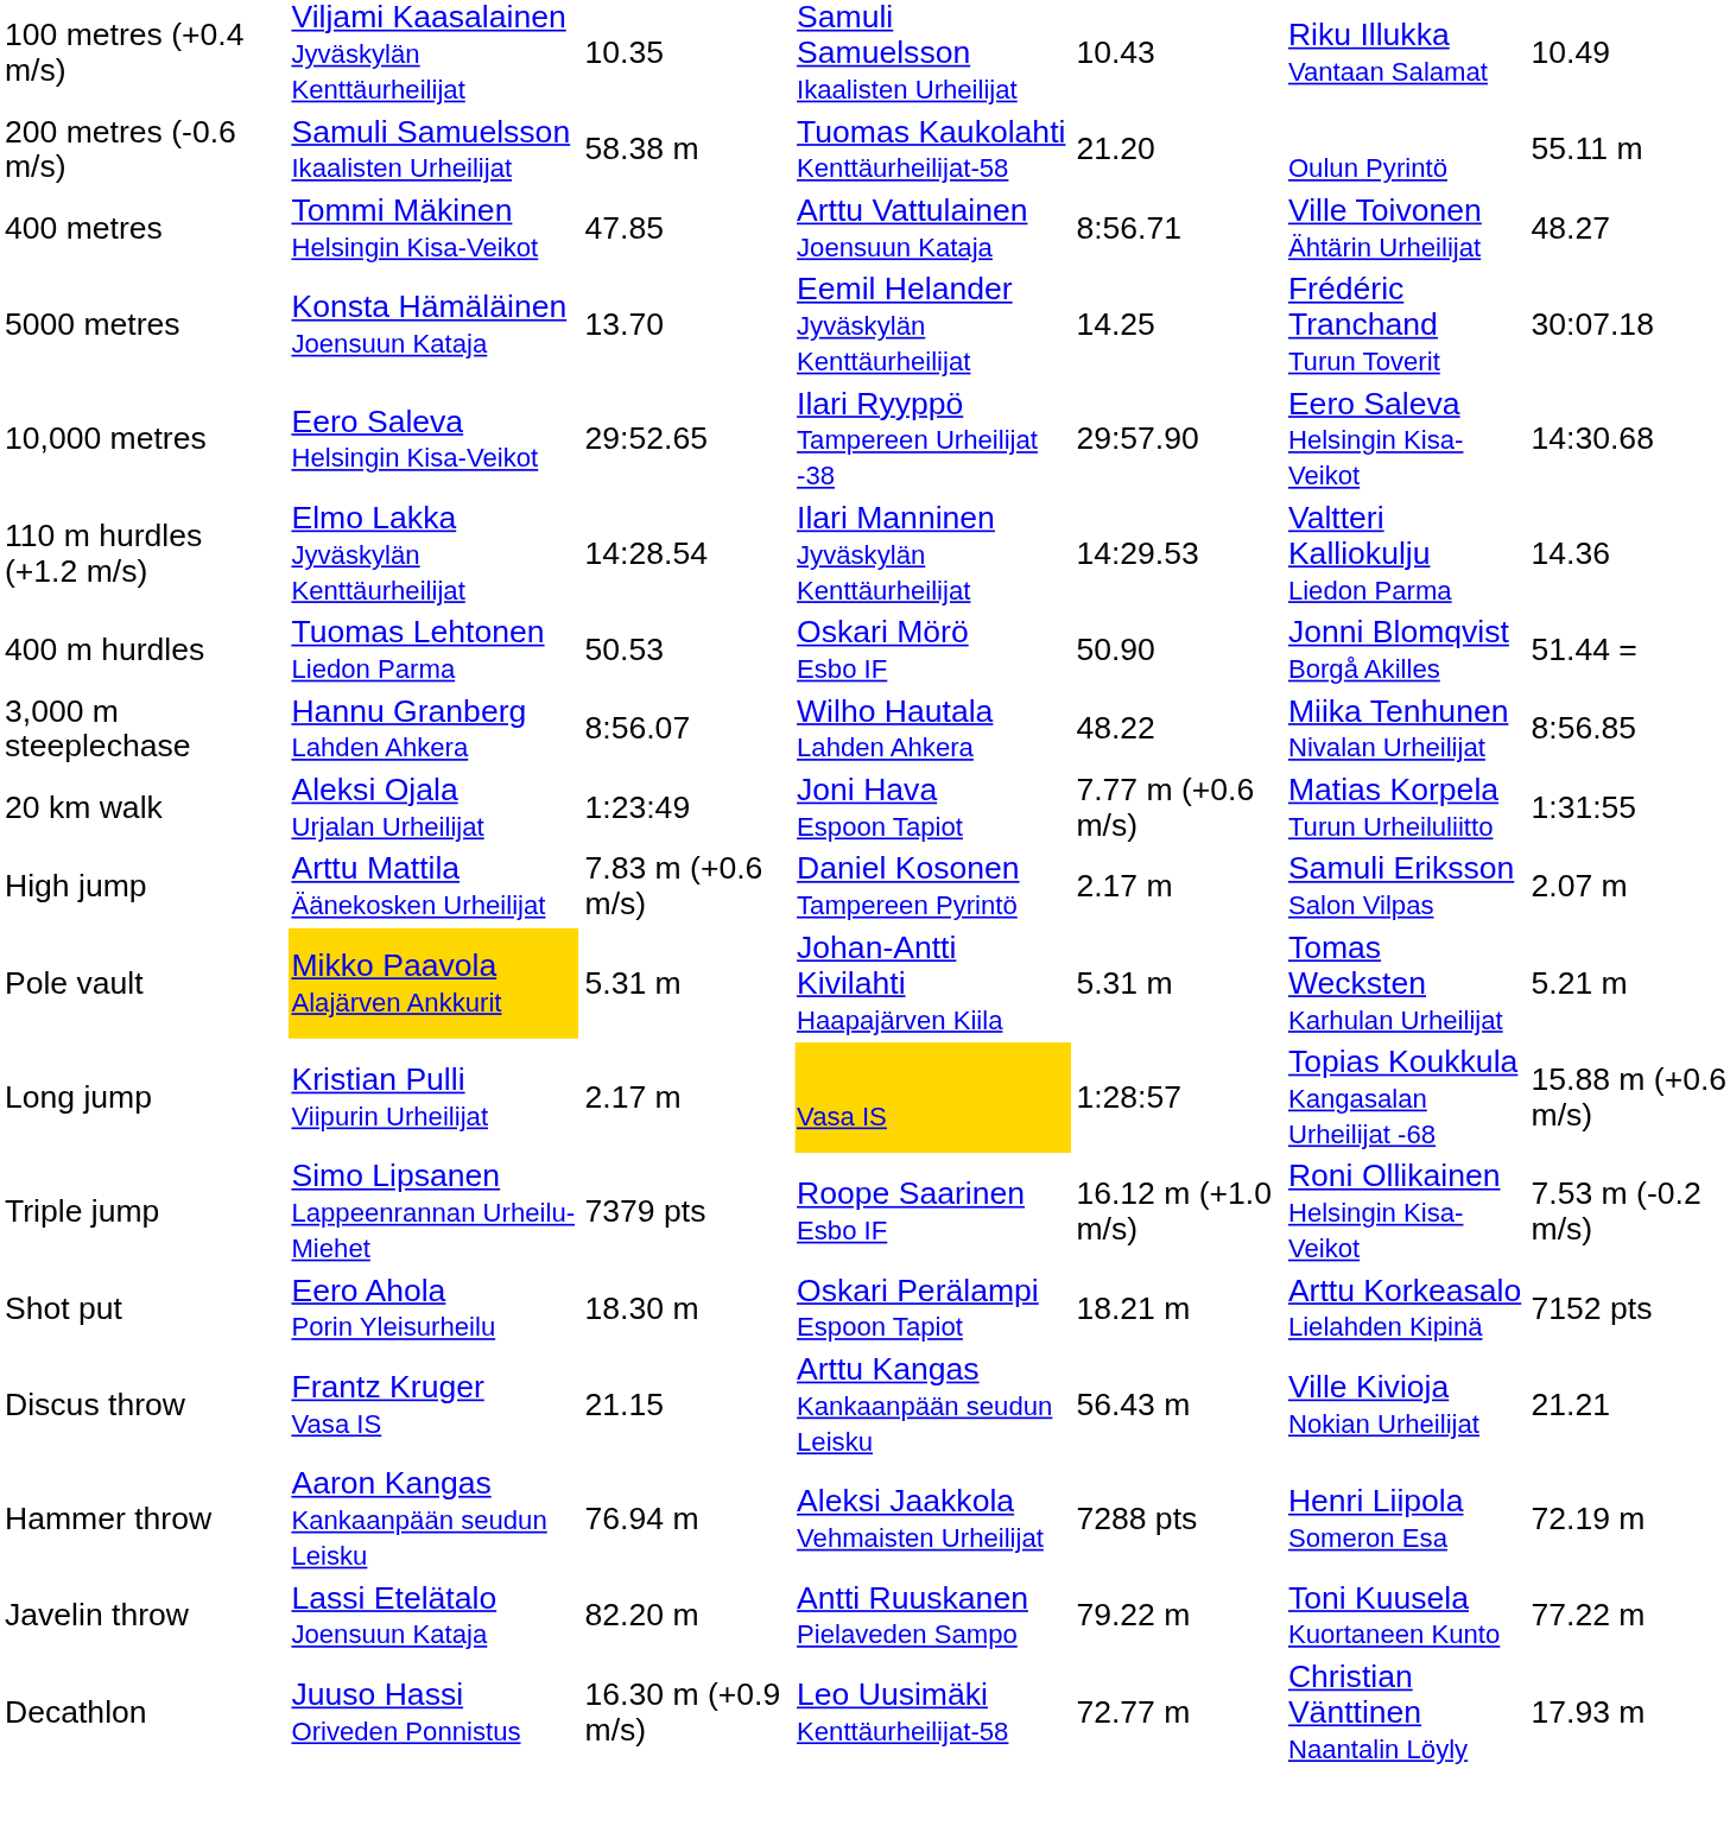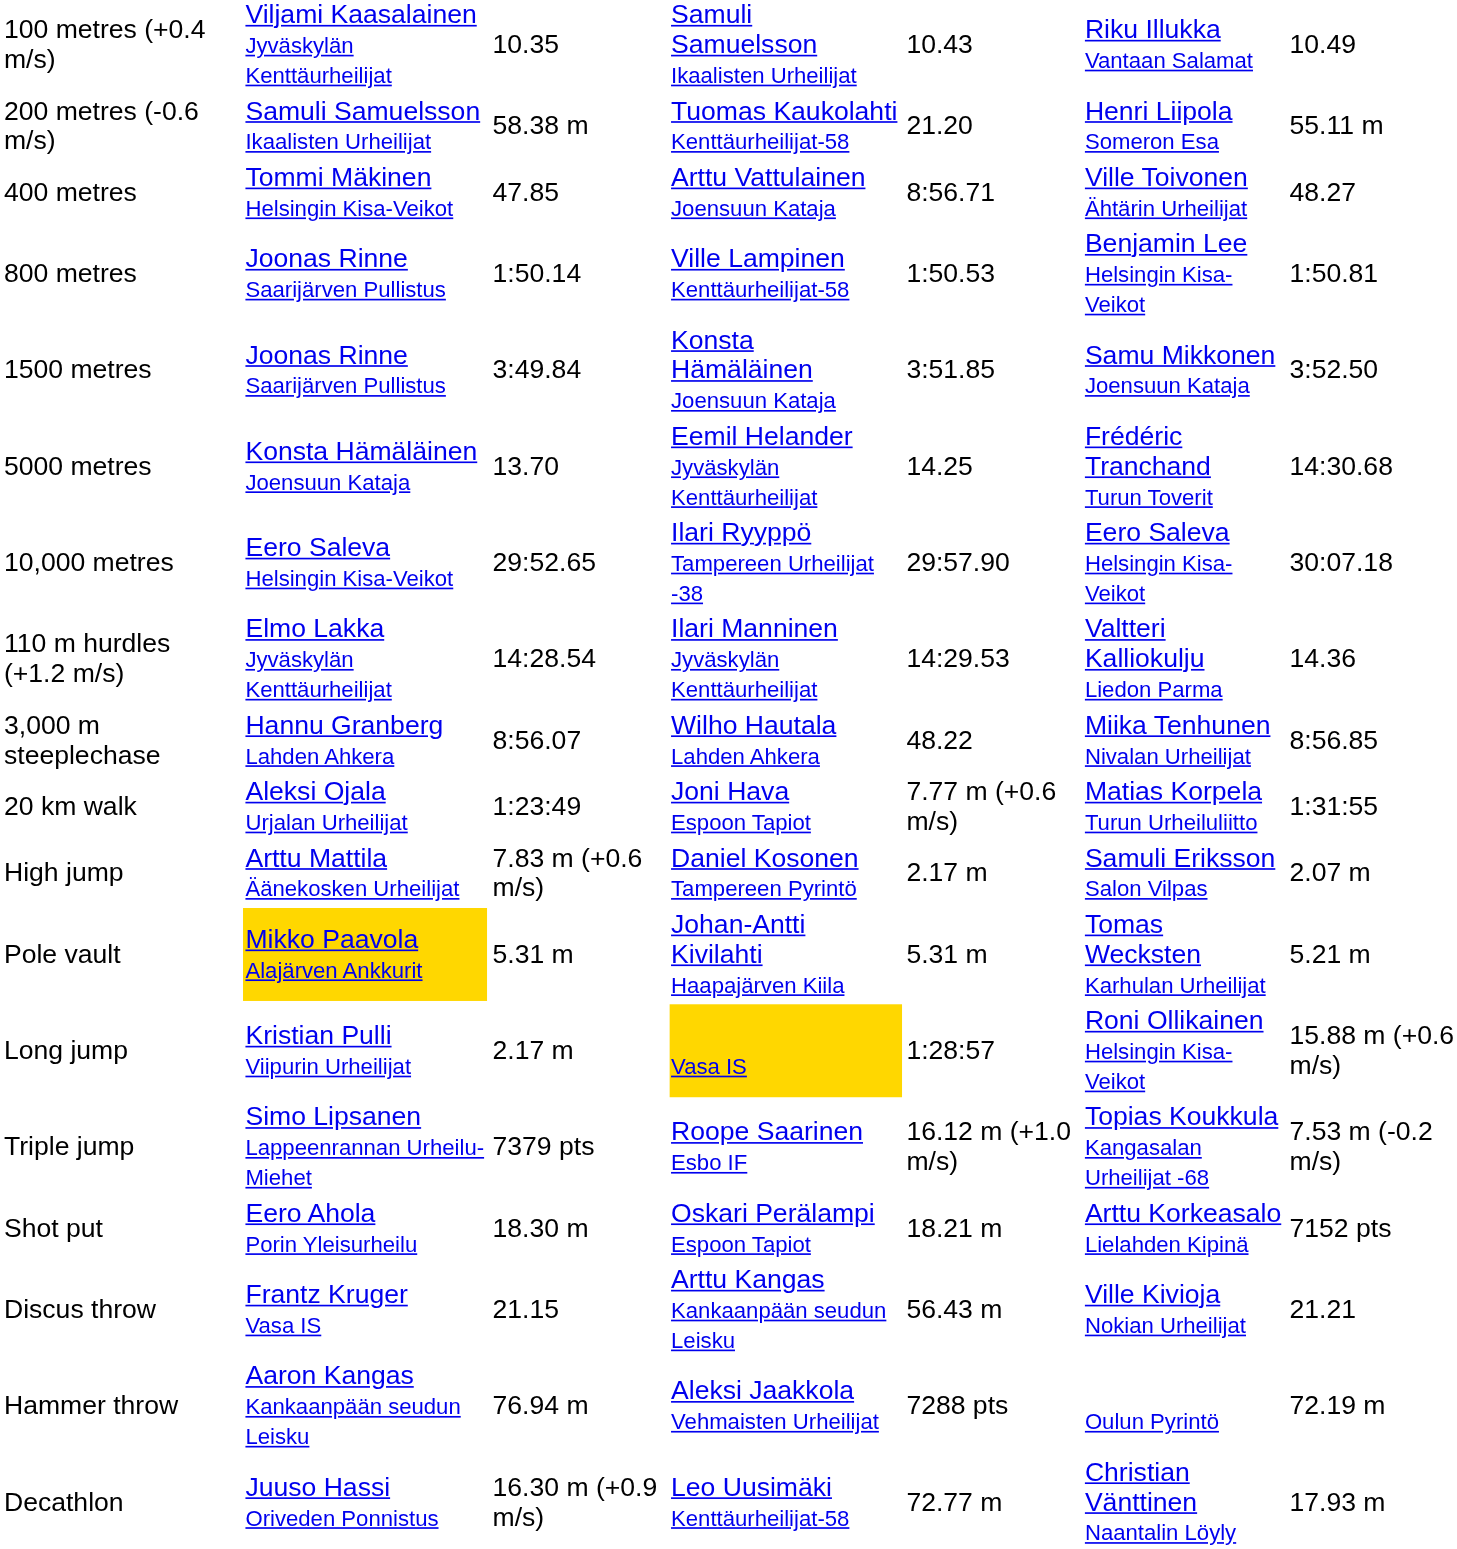 <table>
 <tr>
 <td>100 metres (+0.4 m/s)</td>
 <td><a href='#'>Viljami Kaasalainen</a><br><small><a href='#'>Jyväskylän Kenttäurheilijat</a></small></td>
 <td>10.35</td>
 <td><a href='#'>Samuli Samuelsson</a><br><small><a href='#'>Ikaalisten Urheilijat</a></small></td>
 <td>10.43</td>
 <td><a href='#'>Riku Illukka</a><br><small><a href='#'>Vantaan Salamat</a></small></td>
 <td>10.49</td>
 </tr>
 <tr>
 <td>200 metres (-0.6 m/s)</td>
 <td><a href='#'>Samuli Samuelsson</a><br><small><a href='#'>Ikaalisten Urheilijat</a></small></td>
 <td>58.38 m </td>
 <td><a href='#'>Tuomas Kaukolahti</a><br><small><a href='#'>Kenttäurheilijat-58</a></small></td>
 <td>21.20</td>
-<td><br><small><a href='#'>Oulun Pyrintö</a></small></td>
+<td><a href='#'>Henri Liipola</a><br><small><a href='#'>Someron Esa</a></small></td>
 <td>55.11 m </td>
 </tr>
 <tr>
 <td>400 metres</td>
 <td><a href='#'>Tommi Mäkinen</a><br><small><a href='#'>Helsingin Kisa-Veikot</a></small></td>
 <td>47.85 </td>
 <td><a href='#'>Arttu Vattulainen</a><br><small><a href='#'>Joensuun Kataja</a></small></td>
 <td>8:56.71 </td>
 <td><a href='#'>Ville Toivonen</a><br><small><a href='#'>Ähtärin Urheilijat</a></small></td>
 <td>48.27 </td>
 </tr>
 <tr>
+<td>800 metres</td>
+<td><a href='#'>Joonas Rinne</a><br><small><a href='#'>Saarijärven Pullistus</a></small></td>
+<td>1:50.14</td>
+<td><a href='#'>Ville Lampinen</a><br><small><a href='#'>Kenttäurheilijat-58</a></small></td>
+<td>1:50.53</td>
+<td><a href='#'>Benjamin Lee</a><br><small><a href='#'>Helsingin Kisa-Veikot</a></small></td>
+<td>1:50.81 </td>
+</tr>
+<tr>
+<td>1500 metres</td>
+<td><a href='#'>Joonas Rinne</a><br><small><a href='#'>Saarijärven Pullistus</a></small></td>
+<td>3:49.84</td>
+<td><a href='#'>Konsta Hämäläinen</a><br><small><a href='#'>Joensuun Kataja</a></small></td>
+<td>3:51.85</td>
+<td><a href='#'>Samu Mikkonen</a><br><small><a href='#'>Joensuun Kataja</a></small></td>
+<td>3:52.50</td>
+</tr>
+<tr>
 <td>5000 metres</td>
 <td><a href='#'>Konsta Hämäläinen</a><br><small><a href='#'>Joensuun Kataja</a></small></td>
 <td>13.70 </td>
 <td><a href='#'>Eemil Helander</a><br><small><a href='#'>Jyväskylän Kenttäurheilijat</a></small></td>
 <td>14.25</td>
 <td><a href='#'>Frédéric Tranchand</a><br><small><a href='#'>Turun Toverit</a></small></td>
-<td>30:07.18</td>
+<td>14:30.68</td>
 </tr>
 <tr>
 <td>10,000 metres</td>
 <td><a href='#'>Eero Saleva</a><br><small><a href='#'>Helsingin Kisa-Veikot</a></small></td>
 <td>29:52.65 </td>
 <td><a href='#'>Ilari Ryyppö</a><br><small><a href='#'>Tampereen Urheilijat -38</a></small></td>
 <td>29:57.90 </td>
 <td><a href='#'>Eero Saleva</a><br><small><a href='#'>Helsingin Kisa-Veikot</a></small></td>
-<td>14:30.68</td>
+<td>30:07.18</td>
 </tr>
 <tr>
 <td>110 m hurdles (+1.2 m/s)</td>
 <td><a href='#'>Elmo Lakka</a><br><small><a href='#'>Jyväskylän Kenttäurheilijat</a></small></td>
 <td>14:28.54 </td>
 <td><a href='#'>Ilari Manninen</a><br><small><a href='#'>Jyväskylän Kenttäurheilijat</a></small></td>
 <td>14:29.53</td>
 <td><a href='#'>Valtteri Kalliokulju</a><br><small><a href='#'>Liedon Parma</a></small></td>
 <td>14.36</td>
-</tr>
-<tr>
-<td>400 m hurdles</td>
-<td><a href='#'>Tuomas Lehtonen</a><br><small><a href='#'>Liedon Parma</a></small></td>
-<td>50.53 </td>
-<td><a href='#'>Oskari Mörö</a><br><small><a href='#'>Esbo IF</a></small></td>
-<td>50.90 </td>
-<td><a href='#'>Jonni Blomqvist</a><br><small><a href='#'>Borgå Akilles</a></small></td>
-<td>51.44 =</td>
 </tr>
 <tr>
 <td>3,000 m steeplechase</td>
 <td><a href='#'>Hannu Granberg</a><br><small><a href='#'>Lahden Ahkera</a></small></td>
 <td>8:56.07 </td>
 <td><a href='#'>Wilho Hautala</a><br><small><a href='#'>Lahden Ahkera</a></small></td>
 <td>48.22 </td>
 <td><a href='#'>Miika Tenhunen</a><br><small><a href='#'>Nivalan Urheilijat</a></small></td>
 <td>8:56.85</td>
 </tr>
 <tr>
 <td>20 km walk</td>
 <td><a href='#'>Aleksi Ojala</a><br><small><a href='#'>Urjalan Urheilijat</a></small></td>
 <td>1:23:49 </td>
 <td><a href='#'>Joni Hava</a><br><small><a href='#'>Espoon Tapiot</a></small></td>
 <td>7.77 m (+0.6 m/s) </td>
 <td><a href='#'>Matias Korpela</a><br><small><a href='#'>Turun Urheiluliitto</a></small></td>
 <td>1:31:55 </td>
 </tr>
 <tr>
 <td>High jump</td>
 <td><a href='#'>Arttu Mattila</a><br><small><a href='#'>Äänekosken Urheilijat</a></small></td>
 <td>7.83 m (+0.6 m/s)</td>
 <td><a href='#'>Daniel Kosonen</a><br><small><a href='#'>Tampereen Pyrintö</a></small></td>
 <td>2.17 m</td>
 <td><a href='#'>Samuli Eriksson</a><br><small><a href='#'>Salon Vilpas</a></small></td>
 <td>2.07 m</td>
 </tr>
 <tr>
 <td>Pole vault</td>
 <td style="background: gold;"><a href='#'>Mikko Paavola</a><br><small><a href='#'>Alajärven Ankkurit</a></small></td>
 <td>5.31 m</td>
 <td><a href='#'>Johan-Antti Kivilahti</a><br><small><a href='#'>Haapajärven Kiila</a></small></td>
 <td>5.31 m </td>
 <td><a href='#'>Tomas Wecksten</a><br><small><a href='#'>Karhulan Urheilijat</a></small></td>
 <td>5.21 m</td>
 </tr>
 <tr>
 <td>Long jump</td>
 <td><a href='#'>Kristian Pulli</a><br><small><a href='#'>Viipurin Urheilijat</a></small></td>
 <td>2.17 m</td>
 <td style="background: gold;"><br><small><a href='#'>Vasa IS</a></small></td>
 <td>1:28:57 </td>
-<td><a href='#'>Topias Koukkula</a><br><small><a href='#'>Kangasalan Urheilijat -68</a></small></td>
+<td><a href='#'>Roni Ollikainen</a><br><small><a href='#'>Helsingin Kisa-Veikot</a></small></td>
 <td>15.88 m (+0.6 m/s) </td>
 </tr>
 <tr>
 <td>Triple jump</td>
 <td><a href='#'>Simo Lipsanen</a><br><small><a href='#'>Lappeenrannan Urheilu-Miehet</a></small></td>
 <td>7379 pts </td>
 <td><a href='#'>Roope Saarinen</a><br><small><a href='#'>Esbo IF</a></small></td>
 <td>16.12 m (+1.0 m/s) </td>
-<td><a href='#'>Roni Ollikainen</a><br><small><a href='#'>Helsingin Kisa-Veikot</a></small></td>
+<td><a href='#'>Topias Koukkula</a><br><small><a href='#'>Kangasalan Urheilijat -68</a></small></td>
 <td>7.53 m (-0.2 m/s)</td>
 </tr>
 <tr>
 <td>Shot put</td>
 <td><a href='#'>Eero Ahola</a><br><small><a href='#'>Porin Yleisurheilu</a></small></td>
 <td>18.30 m </td>
 <td><a href='#'>Oskari Perälampi</a><br><small><a href='#'>Espoon Tapiot</a></small></td>
 <td>18.21 m</td>
 <td><a href='#'>Arttu Korkeasalo</a><br><small><a href='#'>Lielahden Kipinä</a></small></td>
 <td>7152 pts </td>
 </tr>
 <tr>
 <td>Discus throw</td>
 <td><a href='#'>Frantz Kruger</a><br><small><a href='#'>Vasa IS</a></small></td>
 <td>21.15</td>
 <td><a href='#'>Arttu Kangas</a><br><small><a href='#'>Kankaanpään seudun Leisku</a></small></td>
 <td>56.43 m</td>
 <td><a href='#'>Ville Kivioja</a><br><small><a href='#'>Nokian Urheilijat</a></small></td>
 <td>21.21</td>
 </tr>
 <tr>
 <td>Hammer throw</td>
 <td><a href='#'>Aaron Kangas</a><br><small><a href='#'>Kankaanpään seudun Leisku</a></small></td>
 <td>76.94 m</td>
 <td><a href='#'>Aleksi Jaakkola</a><br><small><a href='#'>Vehmaisten Urheilijat</a></small></td>
 <td>7288 pts</td>
-<td><a href='#'>Henri Liipola</a><br><small><a href='#'>Someron Esa</a></small></td>
+<td><br><small><a href='#'>Oulun Pyrintö</a></small></td>
 <td>72.19 m</td>
-</tr>
-<tr>
-<td>Javelin throw</td>
-<td><a href='#'>Lassi Etelätalo</a><br><small><a href='#'>Joensuun Kataja</a></small></td>
-<td>82.20 m </td>
-<td><a href='#'>Antti Ruuskanen</a><br><small><a href='#'>Pielaveden Sampo</a></small></td>
-<td>79.22 m </td>
-<td><a href='#'>Toni Kuusela</a><br><small><a href='#'>Kuortaneen Kunto</a></small></td>
-<td>77.22 m</td>
 </tr>
 <tr>
 <td>Decathlon</td>
 <td><a href='#'>Juuso Hassi</a><br><small><a href='#'>Oriveden Ponnistus</a></small></td>
 <td>16.30 m (+0.9 m/s)</td>
 <td><a href='#'>Leo Uusimäki</a><br><small><a href='#'>Kenttäurheilijat-58</a></small></td>
 <td>72.77 m</td>
 <td><a href='#'>Christian Vänttinen</a><br><small><a href='#'>Naantalin Löyly</a></small></td>
 <td>17.93 m</td>
 </tr>
 </table>
